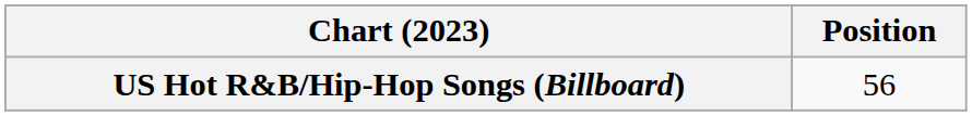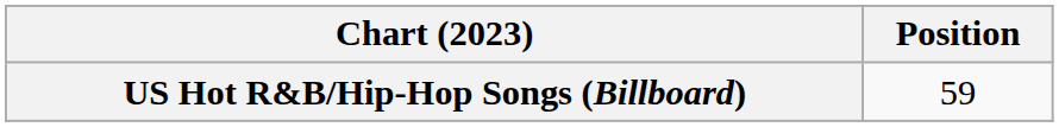 <table class="wikitable sortable plainrowheaders" style="text-align:center; width:29em;">
 <tr>
 <th scope="col">Chart (2023)</th>
 <th scope="col">Position</th>
 </tr>
 <tr>
 <th scope="row">US Hot R&B/Hip-Hop Songs (<em>Billboard</em>)</th>
-<td>56</td>
+<td>59</td>
 </tr>
 </table>
